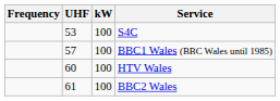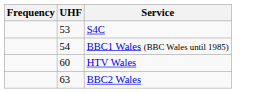 <table class="wikitable sortable">
 <tr>
 <th>Frequency</th>
 <th>UHF</th>
-<th>kW</th>
 <th>Service</th>
 </tr>
 <tr>
 <td></td>
 <td>53</td>
-<td>100</td>
 <td><a href='#'>S4C</a></td>
 </tr>
 <tr>
 <td></td>
-<td>57</td>
-<td>100</td>
+<td>54</td>
 <td><a href='#'>BBC1 Wales</a> <small>(BBC Wales until 1985)</small></td>
 </tr>
 <tr>
 <td></td>
 <td>60</td>
-<td>100</td>
 <td><a href='#'>HTV Wales</a></td>
 </tr>
 <tr>
 <td></td>
-<td>61</td>
-<td>100</td>
+<td>63</td>
 <td><a href='#'>BBC2 Wales</a></td>
 </tr>
 </table>
